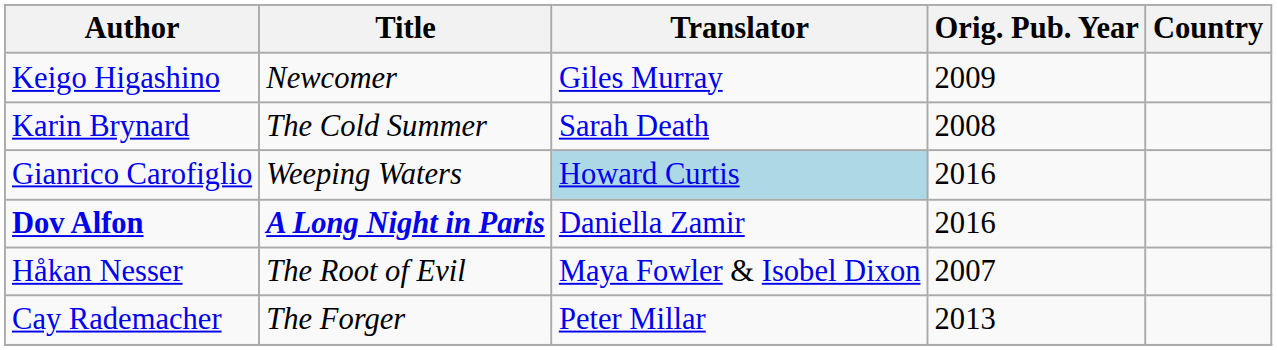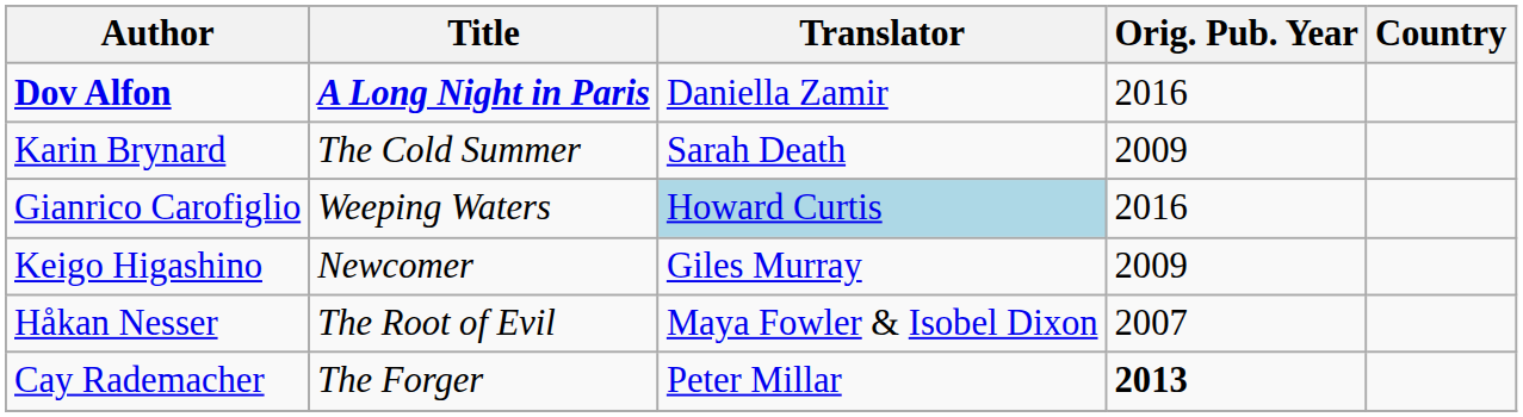 <table class="wikitable">
 <tr>
 <th>Author</th>
 <th>Title</th>
 <th>Translator</th>
 <th>Orig. Pub. Year</th>
 <th>Country</th>
 </tr>
 <tr>
-<td><a href='#'>Keigo Higashino</a></td>
-<td><em>Newcomer</em></td>
-<td><a href='#'>Giles Murray</a></td>
-<td>2009</td>
+<td><strong><a href='#'>Dov Alfon</a></strong></td>
+<td><strong><em><a href='#'>A Long Night in Paris</a></em></strong></td>
+<td><a href='#'>Daniella Zamir</a></td>
+<td>2016</td>
 <td></td>
 </tr>
 <tr>
 <td><a href='#'>Karin Brynard</a></td>
 <td><em>The Cold Summer</em></td>
 <td><a href='#'>Sarah Death</a></td>
-<td>2008</td>
+<td>2009</td>
 <td></td>
 </tr>
 <tr>
 <td><a href='#'>Gianrico Carofiglio</a></td>
 <td><em>Weeping Waters</em></td>
 <td style="background: lightblue;"><a href='#'>Howard Curtis</a></td>
 <td>2016</td>
 <td></td>
 </tr>
 <tr>
-<td><strong><a href='#'>Dov Alfon</a></strong></td>
-<td><strong><em><a href='#'>A Long Night in Paris</a></em></strong></td>
-<td><a href='#'>Daniella Zamir</a></td>
-<td>2016</td>
+<td><a href='#'>Keigo Higashino</a></td>
+<td><em>Newcomer</em></td>
+<td><a href='#'>Giles Murray</a></td>
+<td>2009</td>
 <td></td>
 </tr>
 <tr>
 <td><a href='#'>Håkan Nesser</a></td>
 <td><em>The Root of Evil</em></td>
 <td><a href='#'>Maya Fowler</a> & <a href='#'>Isobel Dixon</a></td>
 <td>2007</td>
 <td></td>
 </tr>
 <tr>
 <td><a href='#'>Cay Rademacher</a></td>
 <td><em>The Forger</em></td>
 <td><a href='#'>Peter Millar</a></td>
-<td>2013</td>
+<td><strong>2013</strong></td>
 <td></td>
 </tr>
 <tr>
 </tr>
 </table>
